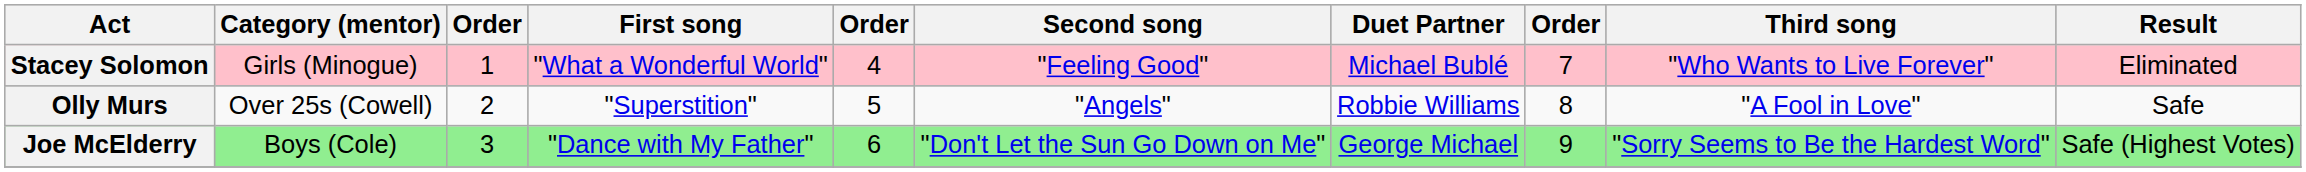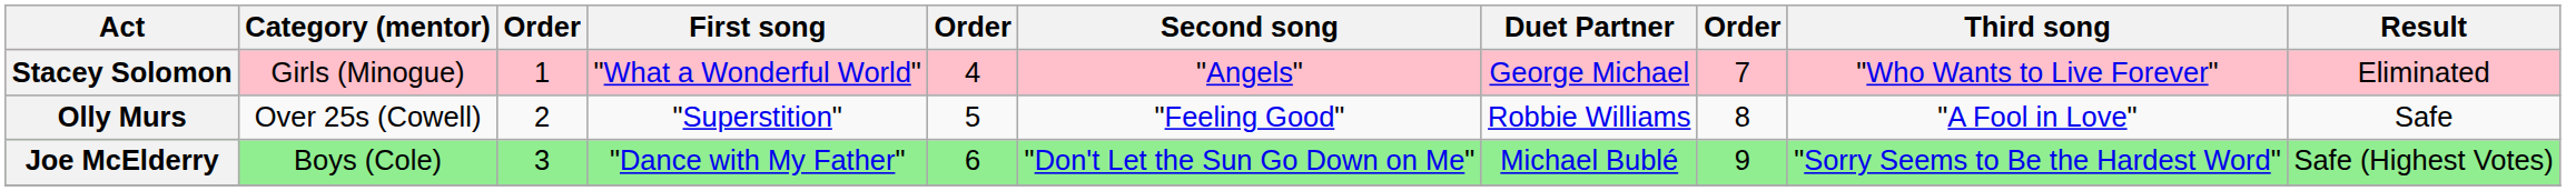 <table class="wikitable plainrowheaders" style="text-align:center;">
 <tr>
 <th scope="col">Act</th>
 <th scope="col">Category (mentor)</th>
 <th scope="col">Order</th>
 <th scope="col">First song</th>
 <th scope=col>Order</th>
 <th scope="col">Second song </th>
 <th scope=col>Duet Partner</th>
 <th scope=col>Order</th>
 <th scope="col">Third song</th>
 <th scope="col">Result</th>
 </tr>
 <tr style="background: pink">
 <th scope="row">Stacey Solomon</th>
 <td>Girls (Minogue)</td>
 <td>1</td>
 <td>"<a href='#'>What a Wonderful World</a>"</td>
 <td>4</td>
-<td>"<a href='#'>Feeling Good</a>"</td>
-<td><a href='#'>Michael Bublé</a></td>
+<td>"<a href='#'>Angels</a>"</td>
+<td><a href='#'>George Michael</a></td>
 <td>7</td>
 <td>"<a href='#'>Who Wants to Live Forever</a>"</td>
 <td>Eliminated</td>
 </tr>
 <tr>
 <th scope="row">Olly Murs</th>
 <td>Over 25s (Cowell)</td>
 <td>2</td>
 <td>"<a href='#'>Superstition</a>"</td>
 <td>5</td>
-<td>"<a href='#'>Angels</a>"</td>
+<td>"<a href='#'>Feeling Good</a>"</td>
 <td><a href='#'>Robbie Williams</a></td>
 <td>8</td>
 <td>"<a href='#'>A Fool in Love</a>"</td>
 <td>Safe</td>
 </tr>
 <tr style="background:lightgreen">
 <th scope="row">Joe McElderry</th>
 <td>Boys (Cole)</td>
 <td>3</td>
 <td>"<a href='#'>Dance with My Father</a>"</td>
 <td>6</td>
 <td>"<a href='#'>Don't Let the Sun Go Down on Me</a>"</td>
-<td><a href='#'>George Michael</a></td>
+<td><a href='#'>Michael Bublé</a></td>
 <td>9</td>
 <td>"<a href='#'>Sorry Seems to Be the Hardest Word</a>"</td>
 <td>Safe (Highest Votes)</td>
 </tr>
 <tr>
 </tr>
 </table>
